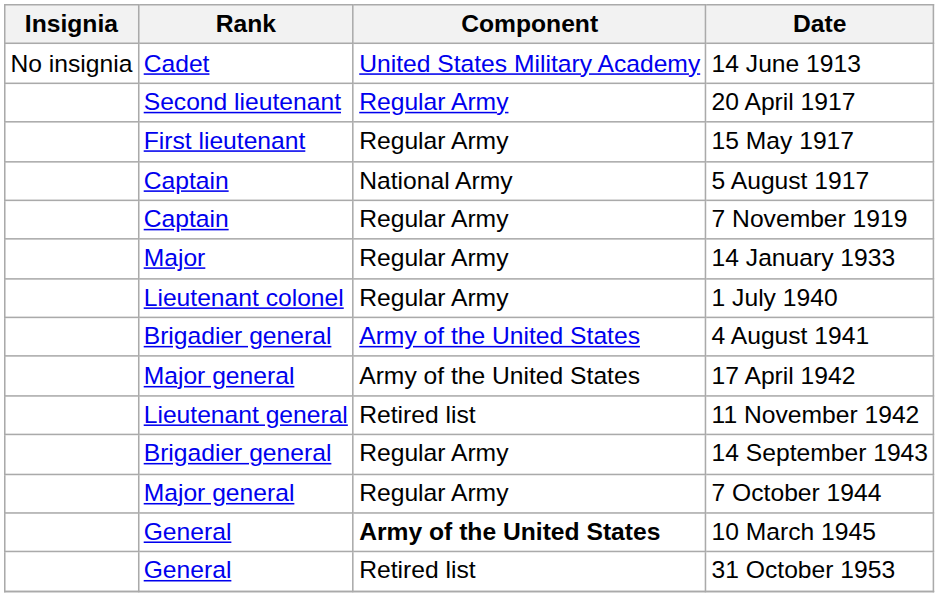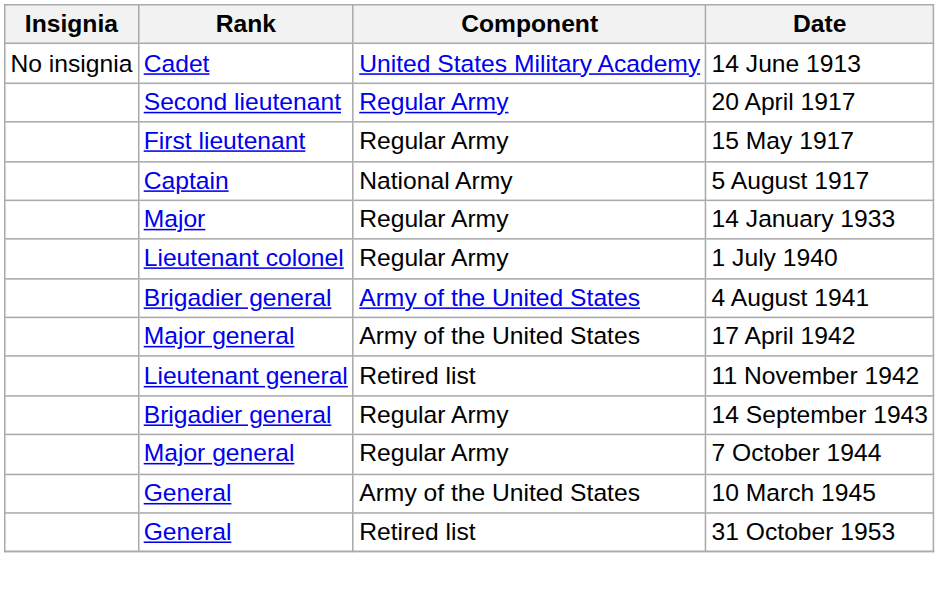 <table class="wikitable" style="background:white">
 <tr>
 <th>Insignia</th>
 <th>Rank</th>
 <th>Component</th>
 <th>Date</th>
 </tr>
 <tr>
 <td align="center">No insignia</td>
 <td><a href='#'>Cadet</a></td>
 <td><a href='#'>United States Military Academy</a></td>
 <td>14 June 1913</td>
 </tr>
 <tr>
 <td align="center"></td>
 <td><a href='#'>Second lieutenant</a></td>
 <td><a href='#'>Regular Army</a></td>
 <td>20 April 1917</td>
 </tr>
 <tr>
 <td align="center"></td>
 <td><a href='#'>First lieutenant</a></td>
 <td>Regular Army</td>
 <td>15 May 1917</td>
 </tr>
 <tr>
 <td align="center"></td>
 <td><a href='#'>Captain</a></td>
 <td>National Army</td>
 <td>5 August 1917</td>
-</tr>
-<tr>
-<td align="center"></td>
-<td><a href='#'>Captain</a></td>
-<td>Regular Army</td>
-<td>7 November 1919</td>
 </tr>
 <tr>
 <td align="center"></td>
 <td><a href='#'>Major</a></td>
 <td>Regular Army</td>
 <td>14 January 1933</td>
 </tr>
 <tr>
 <td align="center"></td>
 <td><a href='#'>Lieutenant colonel</a></td>
 <td>Regular Army</td>
 <td>1 July 1940</td>
 </tr>
 <tr>
 <td align="center"></td>
 <td><a href='#'>Brigadier general</a></td>
 <td><a href='#'>Army of the United States</a></td>
 <td>4 August 1941</td>
 </tr>
 <tr>
 <td align="center"></td>
 <td><a href='#'>Major general</a></td>
 <td>Army of the United States</td>
 <td>17 April 1942</td>
 </tr>
 <tr>
 <td align="center"></td>
 <td><a href='#'>Lieutenant general</a></td>
 <td>Retired list</td>
 <td>11 November 1942</td>
 </tr>
 <tr>
 <td align="center"></td>
 <td><a href='#'>Brigadier general</a></td>
 <td>Regular Army</td>
 <td>14 September 1943</td>
 </tr>
 <tr>
 <td align="center"></td>
 <td><a href='#'>Major general</a></td>
 <td>Regular Army</td>
 <td>7 October 1944</td>
 </tr>
 <tr>
 <td align="center"></td>
 <td><a href='#'>General</a></td>
-<td><strong>Army of the United States</strong></td>
+<td>Army of the United States</td>
 <td>10 March 1945</td>
 </tr>
 <tr>
 <td align="center"></td>
 <td><a href='#'>General</a></td>
 <td>Retired list</td>
 <td>31 October 1953</td>
 </tr>
 <tr>
 </tr>
 </table>
